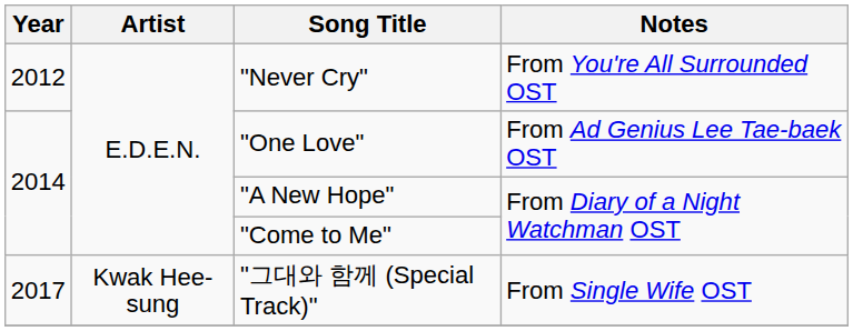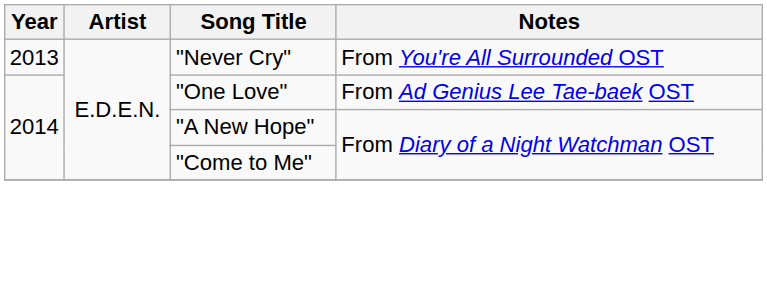 <table class="wikitable" style="width:550px">
 <tr>
 <th width=10>Year</th>
 <th>Artist</th>
 <th>Song Title</th>
 <th>Notes</th>
 </tr>
 <tr>
-<td>2012</td>
+<td>2013</td>
 <td rowspan=4 style="text-align:center;">E.D.E.N.</td>
 <td>"Never Cry"</td>
 <td>From <a href='#'><em>You're All Surrounded</em> OST</a></td>
 </tr>
 <tr>
 <td rowspan=3>2014</td>
 <td>"One Love"</td>
 <td>From <em><a href='#'>Ad Genius Lee Tae-baek</a></em> <a href='#'>OST</a></td>
 </tr>
 <tr>
 <td>"A New Hope"</td>
 <td rowspan=2>From <em><a href='#'>Diary of a Night Watchman</a></em> <a href='#'>OST</a></td>
 </tr>
 <tr>
 <td>"Come to Me"</td>
 </tr>
 <tr>
-<td>2017</td>
-<td style="text-align:center;">Kwak Hee-sung</td>
-<td>"그대와 함께 (Special Track)"</td>
-<td>From <em><a href='#'>Single Wife</a></em> <a href='#'>OST</a></td>
-</tr>
-<tr>
 </tr>
 </table>
